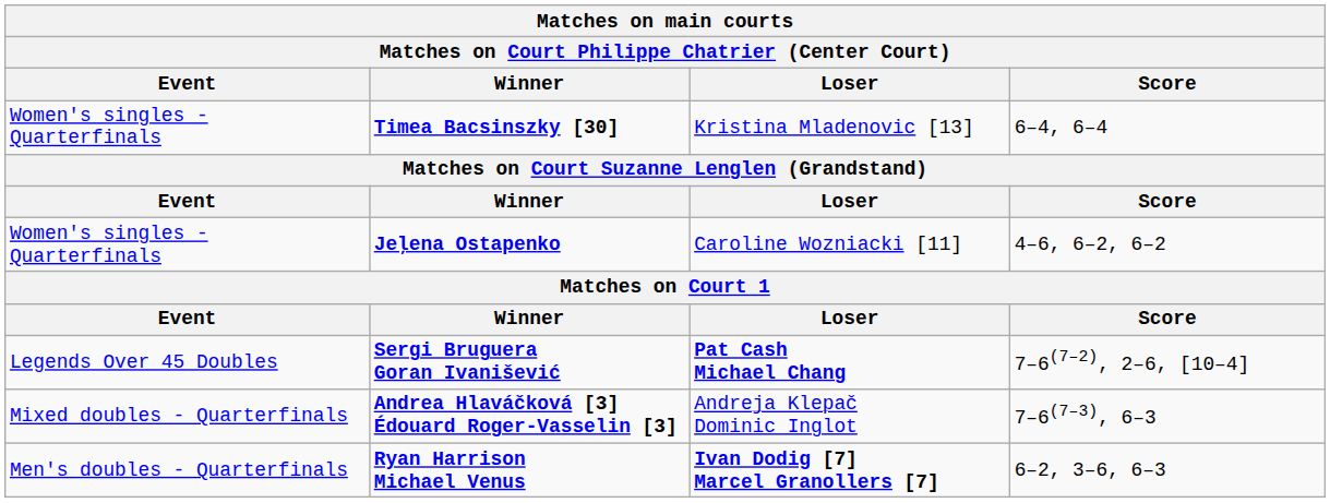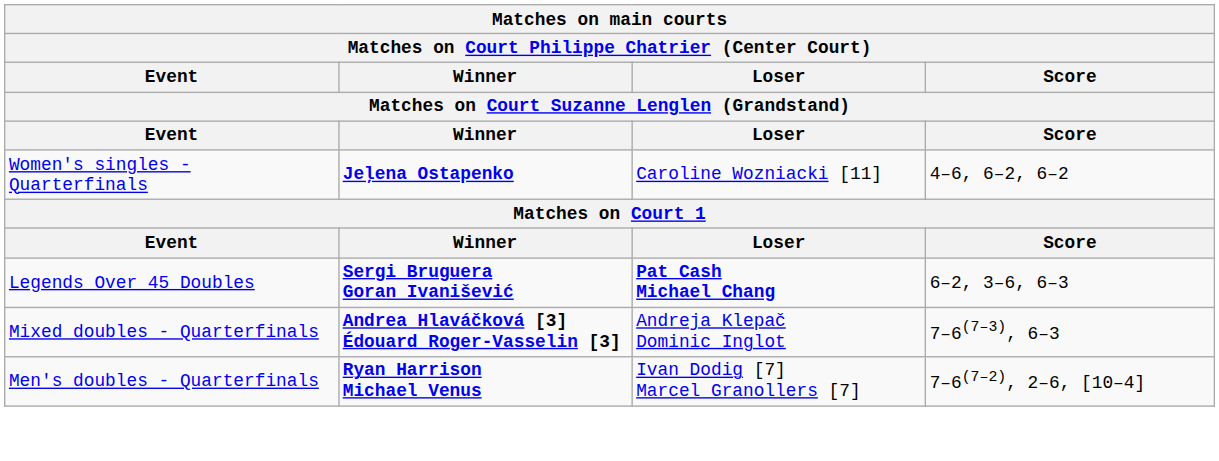 <table class="wikitable collapsible uncollapsed" style=margin:auto>
 <tr>
 <th colspan=4 style=white-space:nowrap>Matches on main courts</th>
 </tr>
 <tr>
 <th colspan=4><strong>Matches on <a href='#'>Court Philippe Chatrier</a> (Center Court)</strong></th>
 </tr>
 <tr>
 <th width=250>Event</th>
 <th width=220>Winner</th>
 <th width=220>Loser</th>
 <th width=220>Score</th>
-</tr>
-<tr>
-<td><a href='#'>Women's singles - Quarterfinals</a></td>
-<td> <strong><a href='#'>Timea Bacsinszky</a> [30]</strong></td>
-<td> <a href='#'>Kristina Mladenovic</a> [13]</td>
-<td>6–4, 6–4</td>
 </tr>
 <tr>
 <th colspan=4><strong>Matches on <a href='#'>Court Suzanne Lenglen</a> (Grandstand)</strong></th>
 </tr>
 <tr>
 <th width=250>Event</th>
 <th width=220>Winner</th>
 <th width=220>Loser</th>
 <th width=220>Score</th>
 </tr>
 <tr>
 <td><a href='#'>Women's singles - Quarterfinals</a></td>
 <td> <strong><a href='#'>Jeļena Ostapenko</a></strong></td>
 <td> <a href='#'>Caroline Wozniacki</a> [11]</td>
 <td>4–6, 6–2, 6–2</td>
 </tr>
 <tr>
 <th colspan=4><strong>Matches on <a href='#'>Court 1</a></strong></th>
 </tr>
 <tr>
 <th width=250>Event</th>
 <th width=220>Winner</th>
 <th width=220>Loser</th>
 <th width=220>Score</th>
 </tr>
 <tr>
 <td><a href='#'>Legends Over 45 Doubles</a></td>
 <td> <strong><a href='#'>Sergi Bruguera</a> <br>  <a href='#'>Goran Ivanišević</a></strong></td>
 <td><strong> <a href='#'>Pat Cash</a> <br>  <a href='#'>Michael Chang</a></strong></td>
-<td>7–6<sup>(7–2)</sup>, 2–6, [10–4]</td>
+<td>6–2, 3–6, 6–3</td>
 </tr>
 <tr>
 <td><a href='#'>Mixed doubles - Quarterfinals</a></td>
 <td> <strong><a href='#'>Andrea Hlaváčková</a> [3]<br>  <a href='#'>Édouard Roger-Vasselin</a> [3]</strong></td>
 <td> <a href='#'>Andreja Klepač</a> <br>  <a href='#'>Dominic Inglot</a></td>
 <td>7–6<sup>(7–3)</sup>, 6–3</td>
 </tr>
 <tr>
 <td><a href='#'>Men's doubles - Quarterfinals</a></td>
 <td> <strong><a href='#'>Ryan Harrison</a> <br>  <a href='#'>Michael Venus</a></strong></td>
-<td><strong> <a href='#'>Ivan Dodig</a> [7]<br>  <a href='#'>Marcel Granollers</a> [7]</strong></td>
-<td>6–2, 3–6, 6–3</td>
+<td> <a href='#'>Ivan Dodig</a> [7]<br>  <a href='#'>Marcel Granollers</a> [7]</td>
+<td>7–6<sup>(7–2)</sup>, 2–6, [10–4]</td>
 </tr>
 </table>
